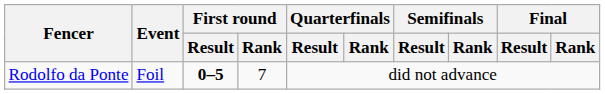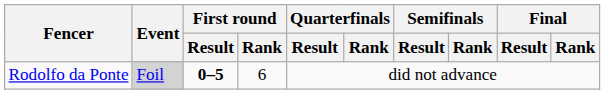 <table class=wikitable style="font-size:90%">
 <tr>
 <th rowspan=2>Fencer</th>
 <th rowspan=2>Event</th>
 <th colspan=2>First round</th>
 <th colspan=2>Quarterfinals</th>
 <th colspan=2>Semifinals</th>
 <th colspan=2>Final</th>
 </tr>
 <tr>
 <th>Result</th>
 <th>Rank</th>
 <th>Result</th>
 <th>Rank</th>
 <th>Result</th>
 <th>Rank</th>
 <th>Result</th>
 <th>Rank</th>
 </tr>
 <tr>
 <td><a href='#'>Rodolfo da Ponte</a></td>
-<td><a href='#'>Foil</a></td>
+<td style="background: lightgrey;"><a href='#'>Foil</a></td>
 <td align=center><strong>0–5</strong></td>
-<td align=center>7</td>
+<td align=center>6</td>
 <td align=center colspan=6>did not advance</td>
 </tr>
 </table>
